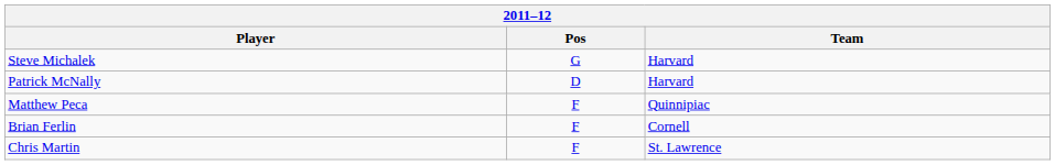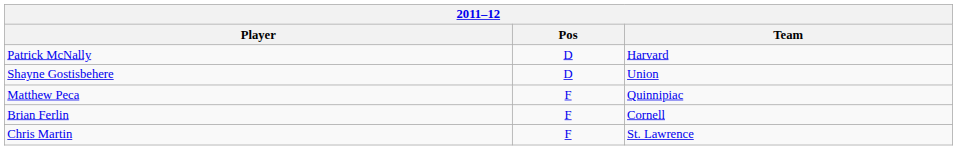 <table class="wikitable" width=95%>
 <tr>
 <th colspan=3><a href='#'>2011–12</a></th>
 </tr>
 <tr>
 <th>Player</th>
 <th>Pos</th>
 <th>Team</th>
 </tr>
 <tr>
-<td><a href='#'>Steve Michalek</a></td>
-<td align=center><a href='#'>G</a></td>
+<td><a href='#'>Patrick McNally</a></td>
+<td align=center><a href='#'>D</a></td>
 <td><a href='#'>Harvard</a></td>
 </tr>
 <tr>
-<td><a href='#'>Patrick McNally</a></td>
+<td><a href='#'>Shayne Gostisbehere</a></td>
 <td align=center><a href='#'>D</a></td>
-<td><a href='#'>Harvard</a></td>
+<td><a href='#'>Union</a></td>
 </tr>
 <tr>
 <td><a href='#'>Matthew Peca</a></td>
 <td align=center><a href='#'>F</a></td>
 <td><a href='#'>Quinnipiac</a></td>
 </tr>
 <tr>
 <td><a href='#'>Brian Ferlin</a></td>
 <td align=center><a href='#'>F</a></td>
 <td><a href='#'>Cornell</a></td>
 </tr>
 <tr>
 <td><a href='#'>Chris Martin</a></td>
 <td align=center><a href='#'>F</a></td>
 <td><a href='#'>St. Lawrence</a></td>
 </tr>
 </table>
